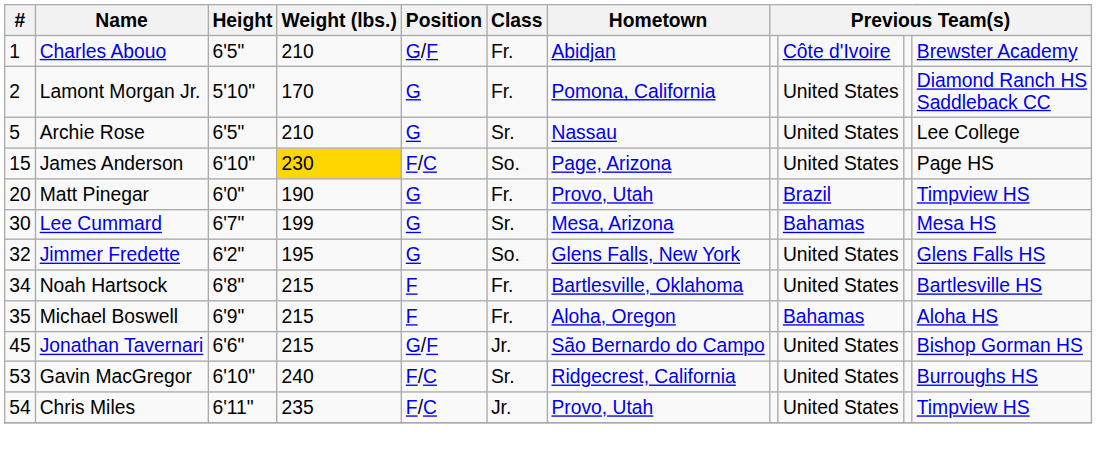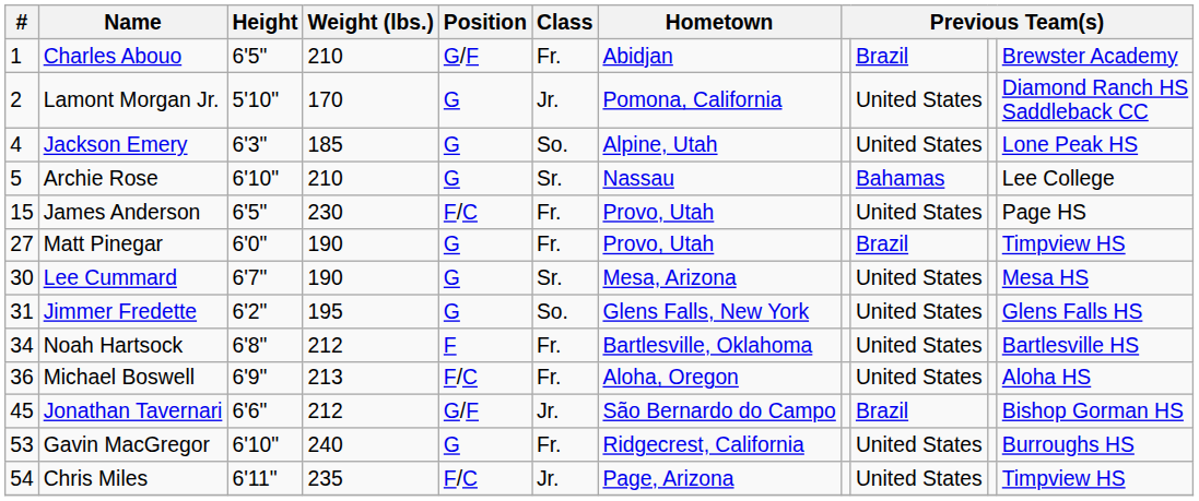 <table class="wikitable" style="font-size: 90%">
 <tr>
 <th>#</th>
 <th>Name</th>
 <th>Height</th>
 <th>Weight (lbs.)</th>
 <th>Position</th>
 <th>Class</th>
 <th>Hometown</th>
 <th colspan="4">Previous Team(s)</th>
 </tr>
 <tr>
 <td>1</td>
 <td><a href='#'>Charles Abouo</a></td>
 <td>6'5"</td>
 <td>210</td>
 <td><a href='#'>G</a>/<a href='#'>F</a></td>
 <td>Fr.</td>
 <td><a href='#'>Abidjan</a></td>
 <td></td>
-<td><a href='#'>Côte d'Ivoire</a></td>
+<td><a href='#'>Brazil</a></td>
 <td></td>
 <td><a href='#'>Brewster Academy</a></td>
 </tr>
 <tr>
 <td>2</td>
 <td>Lamont Morgan Jr.</td>
 <td>5'10"</td>
 <td>170</td>
 <td><a href='#'>G</a></td>
-<td>Fr.</td>
+<td>Jr.</td>
 <td><a href='#'>Pomona, California</a></td>
 <td></td>
 <td>United States</td>
 <td></td>
 <td><a href='#'>Diamond Ranch HS</a><br><a href='#'>Saddleback CC</a></td>
 </tr>
 <tr>
+<td>4</td>
+<td><a href='#'>Jackson Emery</a></td>
+<td>6'3"</td>
+<td>185</td>
+<td><a href='#'>G</a></td>
+<td>So.</td>
+<td><a href='#'>Alpine, Utah</a></td>
+<td></td>
+<td>United States</td>
+<td></td>
+<td><a href='#'>Lone Peak HS</a></td>
+</tr>
+<tr>
 <td>5</td>
 <td>Archie Rose</td>
-<td>6'5"</td>
+<td>6'10"</td>
 <td>210</td>
 <td><a href='#'>G</a></td>
 <td>Sr.</td>
 <td><a href='#'>Nassau</a></td>
 <td></td>
-<td>United States</td>
+<td><a href='#'>Bahamas</a></td>
 <td></td>
 <td>Lee College</td>
 </tr>
 <tr>
 <td>15</td>
 <td>James Anderson</td>
-<td>6'10"</td>
-<td style="background: gold;">230</td>
+<td>6'5"</td>
+<td>230</td>
 <td><a href='#'>F</a>/<a href='#'>C</a></td>
-<td>So.</td>
-<td><a href='#'>Page, Arizona</a></td>
+<td>Fr.</td>
+<td><a href='#'>Provo, Utah</a></td>
 <td></td>
 <td>United States</td>
 <td></td>
 <td>Page HS</td>
 </tr>
 <tr>
-<td>20</td>
+<td>27</td>
 <td>Matt Pinegar</td>
 <td>6'0"</td>
 <td>190</td>
 <td><a href='#'>G</a></td>
 <td>Fr.</td>
 <td><a href='#'>Provo, Utah</a></td>
 <td></td>
 <td><a href='#'>Brazil</a></td>
 <td></td>
 <td><a href='#'>Timpview HS</a></td>
 </tr>
 <tr>
 <td>30</td>
 <td><a href='#'>Lee Cummard</a></td>
 <td>6'7"</td>
-<td>199</td>
+<td>190</td>
 <td><a href='#'>G</a></td>
 <td>Sr.</td>
 <td><a href='#'>Mesa, Arizona</a></td>
 <td></td>
-<td><a href='#'>Bahamas</a></td>
+<td>United States</td>
 <td></td>
 <td><a href='#'>Mesa HS</a></td>
 </tr>
 <tr>
-<td>32</td>
+<td>31</td>
 <td><a href='#'>Jimmer Fredette</a></td>
 <td>6'2"</td>
 <td>195</td>
 <td><a href='#'>G</a></td>
 <td>So.</td>
 <td><a href='#'>Glens Falls, New York</a></td>
 <td></td>
 <td>United States</td>
 <td></td>
 <td><a href='#'>Glens Falls HS</a></td>
 </tr>
 <tr>
 <td>34</td>
 <td>Noah Hartsock</td>
 <td>6'8"</td>
-<td>215</td>
+<td>212</td>
 <td><a href='#'>F</a></td>
 <td>Fr.</td>
 <td><a href='#'>Bartlesville, Oklahoma</a></td>
 <td></td>
 <td>United States</td>
 <td></td>
 <td><a href='#'>Bartlesville HS</a></td>
 </tr>
 <tr>
-<td>35</td>
+<td>36</td>
 <td>Michael Boswell</td>
 <td>6'9"</td>
-<td>215</td>
-<td><a href='#'>F</a></td>
+<td>213</td>
+<td><a href='#'>F</a>/<a href='#'>C</a></td>
 <td>Fr.</td>
 <td><a href='#'>Aloha, Oregon</a></td>
 <td></td>
-<td><a href='#'>Bahamas</a></td>
+<td>United States</td>
 <td></td>
 <td><a href='#'>Aloha HS</a></td>
 </tr>
 <tr>
 <td>45</td>
 <td><a href='#'>Jonathan Tavernari</a></td>
 <td>6'6"</td>
-<td>215</td>
+<td>212</td>
 <td><a href='#'>G</a>/<a href='#'>F</a></td>
 <td>Jr.</td>
 <td><a href='#'>São Bernardo do Campo</a></td>
 <td></td>
-<td>United States</td>
+<td><a href='#'>Brazil</a></td>
 <td></td>
 <td><a href='#'>Bishop Gorman HS</a></td>
 </tr>
 <tr>
 <td>53</td>
 <td>Gavin MacGregor</td>
 <td>6'10"</td>
 <td>240</td>
-<td><a href='#'>F</a>/<a href='#'>C</a></td>
-<td>Sr.</td>
+<td><a href='#'>G</a></td>
+<td>Fr.</td>
 <td><a href='#'>Ridgecrest, California</a></td>
 <td></td>
 <td>United States</td>
 <td></td>
 <td><a href='#'>Burroughs HS</a></td>
 </tr>
 <tr>
 <td>54</td>
 <td>Chris Miles</td>
 <td>6'11"</td>
 <td>235</td>
 <td><a href='#'>F</a>/<a href='#'>C</a></td>
 <td>Jr.</td>
-<td><a href='#'>Provo, Utah</a></td>
+<td><a href='#'>Page, Arizona</a></td>
 <td></td>
 <td>United States</td>
 <td></td>
 <td><a href='#'>Timpview HS</a></td>
 </tr>
 <tr>
 </tr>
 </table>
